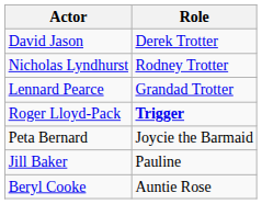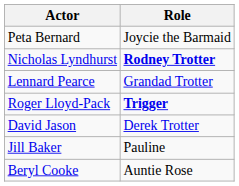 <table class="wikitable">
 <tr>
 <th>Actor</th>
 <th>Role</th>
 </tr>
 <tr>
-<td><a href='#'>David Jason</a></td>
-<td><a href='#'>Derek Trotter</a></td>
+<td>Peta Bernard</td>
+<td>Joycie the Barmaid</td>
 </tr>
 <tr>
 <td><a href='#'>Nicholas Lyndhurst</a></td>
-<td><a href='#'>Rodney Trotter</a></td>
+<td><strong><a href='#'>Rodney Trotter</a></strong></td>
 </tr>
 <tr>
 <td><a href='#'>Lennard Pearce</a></td>
 <td><a href='#'>Grandad Trotter</a></td>
 </tr>
 <tr>
 <td><a href='#'>Roger Lloyd-Pack</a></td>
 <td><strong><a href='#'>Trigger</a></strong></td>
 </tr>
 <tr>
-<td>Peta Bernard</td>
-<td>Joycie the Barmaid</td>
+<td><a href='#'>David Jason</a></td>
+<td><a href='#'>Derek Trotter</a></td>
 </tr>
 <tr>
 <td><a href='#'>Jill Baker</a></td>
 <td>Pauline</td>
 </tr>
 <tr>
 <td><a href='#'>Beryl Cooke</a></td>
 <td>Auntie Rose</td>
 </tr>
 </table>
